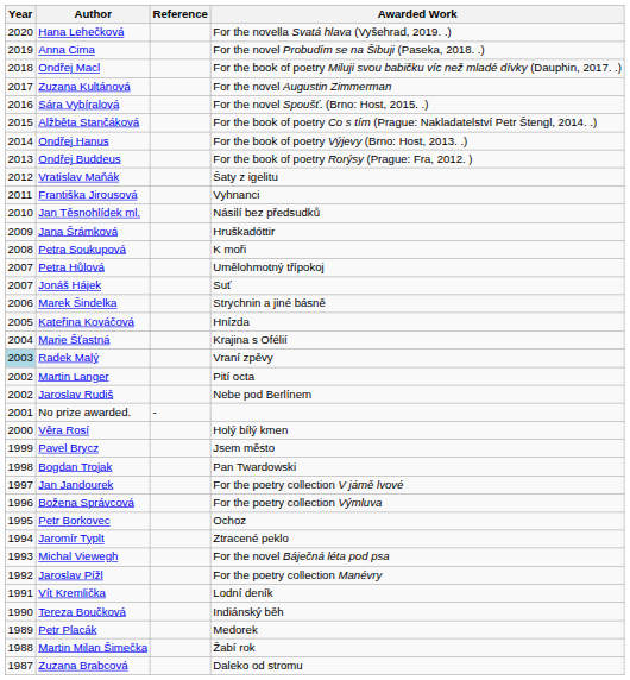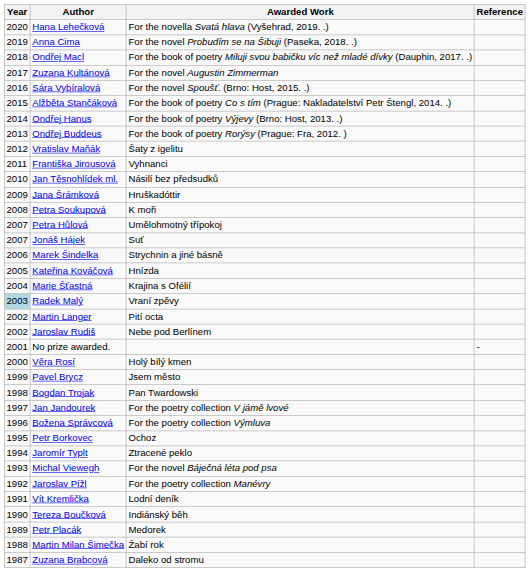 <table class="wikitable">
 <tr>
 <th>Year</th>
 <th>Author</th>
+<th>Awarded Work</th>
 <th>Reference</th>
-<th>Awarded Work</th>
 </tr>
 <tr>
 <td>2020</td>
 <td><a href='#'>Hana Lehečková</a></td>
+<td>For the novella <em>Svatá hlava</em> (Vyšehrad, 2019. .)</td>
 <td></td>
-<td>For the novella <em>Svatá hlava</em> (Vyšehrad, 2019. .)</td>
 </tr>
 <tr>
 <td>2019</td>
 <td><a href='#'>Anna Cima</a></td>
+<td>For the novel <em>Probudím se na Šibuji</em> (Paseka, 2018. .)</td>
 <td></td>
-<td>For the novel <em>Probudím se na Šibuji</em> (Paseka, 2018. .)</td>
 </tr>
 <tr>
 <td>2018</td>
 <td><a href='#'>Ondřej Macl</a></td>
+<td>For the book of poetry <em>Miluji svou babičku víc než mladé dívky</em> (Dauphin, 2017. .)</td>
 <td></td>
-<td>For the book of poetry <em>Miluji svou babičku víc než mladé dívky</em> (Dauphin, 2017. .)</td>
 </tr>
 <tr>
 <td>2017</td>
 <td><a href='#'>Zuzana Kultánová</a></td>
+<td>For the novel <em>Augustin Zimmerman</em></td>
 <td></td>
-<td>For the novel <em>Augustin Zimmerman</em></td>
 </tr>
 <tr>
 <td>2016</td>
 <td><a href='#'>Sára Vybíralová</a></td>
+<td>For the novel <em>Spoušť</em>. (Brno: Host, 2015. .)</td>
 <td></td>
-<td>For the novel <em>Spoušť</em>. (Brno: Host, 2015. .)</td>
 </tr>
 <tr>
 <td>2015</td>
 <td><a href='#'>Alžběta Stančáková</a></td>
+<td>For the book of poetry <em>Co s tím</em> (Prague: Nakladatelství Petr Štengl, 2014. .)</td>
 <td></td>
-<td>For the book of poetry <em>Co s tím</em> (Prague: Nakladatelství Petr Štengl, 2014. .)</td>
 </tr>
 <tr>
 <td>2014</td>
 <td><a href='#'>Ondřej Hanus</a></td>
+<td>For the book of poetry <em>Výjevy</em> (Brno: Host, 2013. .)</td>
 <td></td>
-<td>For the book of poetry <em>Výjevy</em> (Brno: Host, 2013. .)</td>
 </tr>
 <tr>
 <td>2013</td>
 <td><a href='#'>Ondřej Buddeus</a></td>
+<td>For the book of poetry <em>Rorýsy</em> (Prague: Fra, 2012. )</td>
 <td></td>
-<td>For the book of poetry <em>Rorýsy</em> (Prague: Fra, 2012. )</td>
 </tr>
 <tr>
 <td>2012</td>
 <td><a href='#'>Vratislav Maňák</a></td>
+<td>Šaty z igelitu</td>
 <td></td>
-<td>Šaty z igelitu</td>
 </tr>
 <tr>
 <td>2011</td>
 <td><a href='#'>Františka Jirousová</a></td>
+<td>Vyhnanci</td>
 <td></td>
-<td>Vyhnanci</td>
 </tr>
 <tr>
 <td>2010</td>
 <td><a href='#'>Jan Těsnohlídek ml.</a></td>
+<td>Násilí bez předsudků</td>
 <td></td>
-<td>Násilí bez předsudků</td>
 </tr>
 <tr>
 <td>2009</td>
 <td><a href='#'>Jana Šrámková</a></td>
+<td>Hruškadóttir</td>
 <td></td>
-<td>Hruškadóttir</td>
 </tr>
 <tr>
 <td>2008</td>
 <td><a href='#'>Petra Soukupová</a></td>
+<td>K moři</td>
 <td></td>
-<td>K moři</td>
 </tr>
 <tr>
 <td>2007</td>
 <td><a href='#'>Petra Hůlová</a></td>
+<td>Umělohmotný třípokoj</td>
 <td></td>
-<td>Umělohmotný třípokoj</td>
 </tr>
 <tr>
 <td>2007</td>
 <td><a href='#'>Jonáš Hájek</a></td>
+<td>Suť</td>
 <td></td>
-<td>Suť</td>
 </tr>
 <tr>
 <td>2006</td>
 <td><a href='#'>Marek Šindelka</a></td>
+<td>Strychnin a jiné básně</td>
 <td></td>
-<td>Strychnin a jiné básně</td>
 </tr>
 <tr>
 <td>2005</td>
 <td><a href='#'>Kateřina Kováčová</a></td>
+<td>Hnízda</td>
 <td></td>
-<td>Hnízda</td>
 </tr>
 <tr>
 <td>2004</td>
 <td><a href='#'>Marie Šťastná</a></td>
+<td>Krajina s Ofélií</td>
 <td></td>
-<td>Krajina s Ofélií</td>
 </tr>
 <tr>
 <td style="background: lightblue;">2003</td>
 <td><a href='#'>Radek Malý</a></td>
+<td>Vraní zpěvy</td>
 <td></td>
-<td>Vraní zpěvy</td>
 </tr>
 <tr>
 <td>2002</td>
 <td><a href='#'>Martin Langer</a></td>
+<td>Pití octa</td>
 <td></td>
-<td>Pití octa</td>
 </tr>
 <tr>
 <td>2002</td>
 <td><a href='#'>Jaroslav Rudiš</a></td>
+<td>Nebe pod Berlínem</td>
 <td></td>
-<td>Nebe pod Berlínem</td>
 </tr>
 <tr>
 <td>2001</td>
 <td>No prize awarded.</td>
+<td></td>
 <td>-</td>
-<td></td>
 </tr>
 <tr>
 <td>2000</td>
 <td><a href='#'>Věra Rosí</a></td>
+<td>Holý bílý kmen</td>
 <td></td>
-<td>Holý bílý kmen</td>
 </tr>
 <tr>
 <td>1999</td>
 <td><a href='#'>Pavel Brycz</a></td>
+<td>Jsem město</td>
 <td></td>
-<td>Jsem město</td>
 </tr>
 <tr>
 <td>1998</td>
 <td><a href='#'>Bogdan Trojak</a></td>
+<td>Pan Twardowski</td>
 <td></td>
-<td>Pan Twardowski</td>
 </tr>
 <tr>
 <td>1997</td>
 <td><a href='#'>Jan Jandourek</a></td>
+<td>For the poetry collection  <em>V jámě lvové</em></td>
 <td></td>
-<td>For the poetry collection  <em>V jámě lvové</em></td>
 </tr>
 <tr>
 <td>1996</td>
 <td><a href='#'>Božena Správcová</a></td>
+<td>For the poetry collection <em>Výmluva</em></td>
 <td></td>
-<td>For the poetry collection <em>Výmluva</em></td>
 </tr>
 <tr>
 <td>1995</td>
 <td><a href='#'>Petr Borkovec</a></td>
+<td>Ochoz</td>
 <td></td>
-<td>Ochoz</td>
 </tr>
 <tr>
 <td>1994</td>
 <td><a href='#'>Jaromír Typlt</a></td>
+<td>Ztracené peklo</td>
 <td></td>
-<td>Ztracené peklo</td>
 </tr>
 <tr>
 <td>1993</td>
 <td><a href='#'>Michal Viewegh</a></td>
+<td>For the novel <em>Báječná léta pod psa</em></td>
 <td></td>
-<td>For the novel <em>Báječná léta pod psa</em></td>
 </tr>
 <tr>
 <td>1992</td>
 <td><a href='#'>Jaroslav Pížl</a></td>
+<td>For the poetry collection <em>Manévry</em></td>
 <td></td>
-<td>For the poetry collection <em>Manévry</em></td>
 </tr>
 <tr>
 <td>1991</td>
 <td><a href='#'>Vít Kremlička</a></td>
+<td>Lodní deník</td>
 <td></td>
-<td>Lodní deník</td>
 </tr>
 <tr>
 <td>1990</td>
 <td><a href='#'>Tereza Boučková</a></td>
+<td>Indiánský běh</td>
 <td></td>
-<td>Indiánský běh</td>
 </tr>
 <tr>
 <td>1989</td>
 <td><a href='#'>Petr Placák</a></td>
+<td>Medorek</td>
 <td></td>
-<td>Medorek</td>
 </tr>
 <tr>
 <td>1988</td>
 <td><a href='#'>Martin Milan Šimečka</a></td>
+<td>Žabí rok</td>
 <td></td>
-<td>Žabí rok</td>
 </tr>
 <tr>
 <td>1987</td>
 <td><a href='#'>Zuzana Brabcová</a></td>
+<td>Daleko od stromu</td>
 <td></td>
-<td>Daleko od stromu</td>
 </tr>
 </table>
